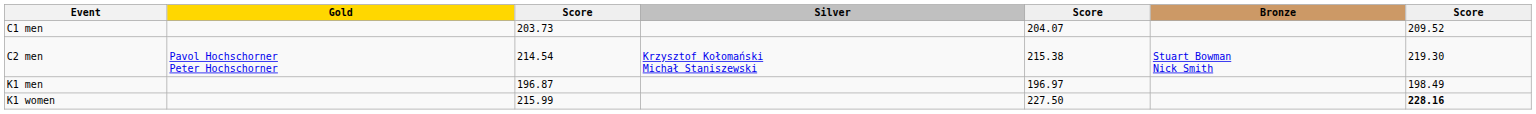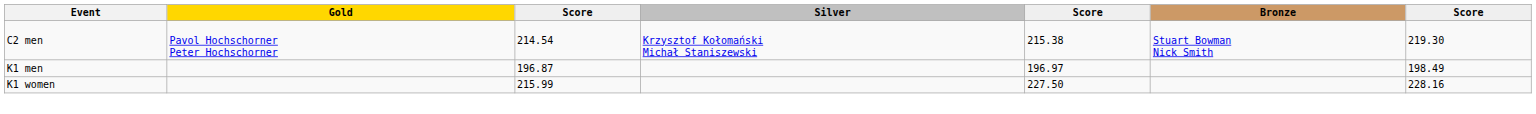 <table class="wikitable" width=100%>
 <tr>
 <th>Event</th>
 <td align=center bgcolor="gold"><strong>Gold</strong></td>
 <td align=center bgcolor="EFEFEF"><strong>Score</strong></td>
 <td align=center bgcolor="silver"><strong>Silver</strong></td>
 <td align=center bgcolor="EFEFEF"><strong>Score</strong></td>
 <td align=center bgcolor="CC9966"><strong>Bronze</strong></td>
 <td align=center bgcolor="EFEFEF"><strong>Score</strong></td>
-</tr>
-<tr>
-<td>C1 men</td>
-<td></td>
-<td>203.73</td>
-<td></td>
-<td>204.07</td>
-<td></td>
-<td>209.52</td>
 </tr>
 <tr>
 <td>C2 men</td>
 <td><br><a href='#'>Pavol Hochschorner</a><br><a href='#'>Peter Hochschorner</a></td>
 <td>214.54</td>
 <td><br><a href='#'>Krzysztof Kołomański</a><br><a href='#'>Michał Staniszewski</a></td>
 <td>215.38</td>
 <td><br><a href='#'>Stuart Bowman</a><br><a href='#'>Nick Smith</a></td>
 <td>219.30</td>
 </tr>
 <tr>
 <td>K1 men</td>
 <td></td>
 <td>196.87</td>
 <td></td>
 <td>196.97</td>
 <td></td>
 <td>198.49</td>
 </tr>
 <tr>
 <td>K1 women</td>
 <td></td>
 <td>215.99</td>
 <td></td>
 <td>227.50</td>
 <td></td>
-<td><strong>228.16</strong></td>
+<td>228.16</td>
 </tr>
 </table>
